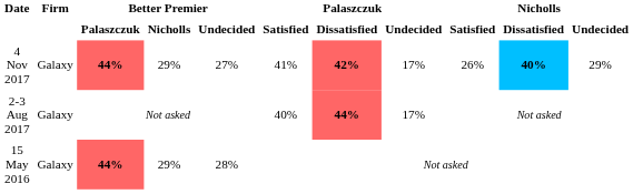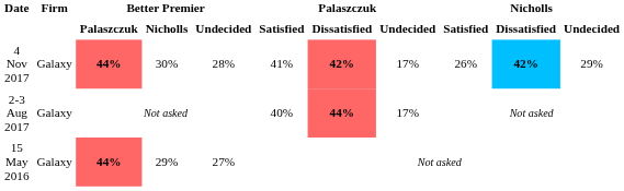 <table class="toccolours" cellpadding="5" cellspacing="0" style="text-align:center; float:left; margin-left:.5em; margin-top:.4em;">
 <tr>
 </tr>
 <tr>
 <th>Date</th>
 <th>Firm</th>
 <th colspan="3">Better Premier</th>
 <th colspan="3">Palaszczuk</th>
 <th colspan="3">Nicholls</th>
 </tr>
 <tr>
 <th></th>
 <th></th>
 <th>Palaszczuk</th>
 <th>Nicholls</th>
 <th>Undecided</th>
 <th>Satisfied</th>
 <th>Dissatisfied</th>
 <th>Undecided</th>
 <th>Satisfied</th>
 <th>Dissatisfied</th>
 <th>Undecided</th>
 </tr>
 <tr>
 <td>4 Nov 2017</td>
 <td>Galaxy</td>
 <td style="background:#f66;"><strong>44%</strong></td>
-<td>29%</td>
-<td>27%</td>
+<td>30%</td>
+<td>28%</td>
 <td>41%</td>
 <td style="background:#f66;"><strong>42%</strong></td>
 <td>17%</td>
 <td>26%</td>
-<td style="background:#00bfff;"><strong>40%</strong></td>
+<td style="background:#00bfff;"><strong>42%</strong></td>
 <td>29%</td>
 </tr>
 <tr>
 <td>2-3 Aug 2017</td>
 <td>Galaxy</td>
 <td colspan="3" style="font-size:90%;"><em>Not asked</em></td>
 <td>40%</td>
 <td style="background:#f66;"><strong>44%</strong></td>
 <td>17%</td>
 <td colspan="3" style="font-size:90%;"><em>Not asked</em></td>
 </tr>
 <tr>
 <td>15 May 2016</td>
 <td>Galaxy</td>
 <td style="background:#f66;"><strong>44%</strong></td>
 <td>29%</td>
-<td>28%</td>
+<td>27%</td>
 <td colspan="6" style="font-size:90%;"><em>Not asked</em></td>
 </tr>
 </table>
